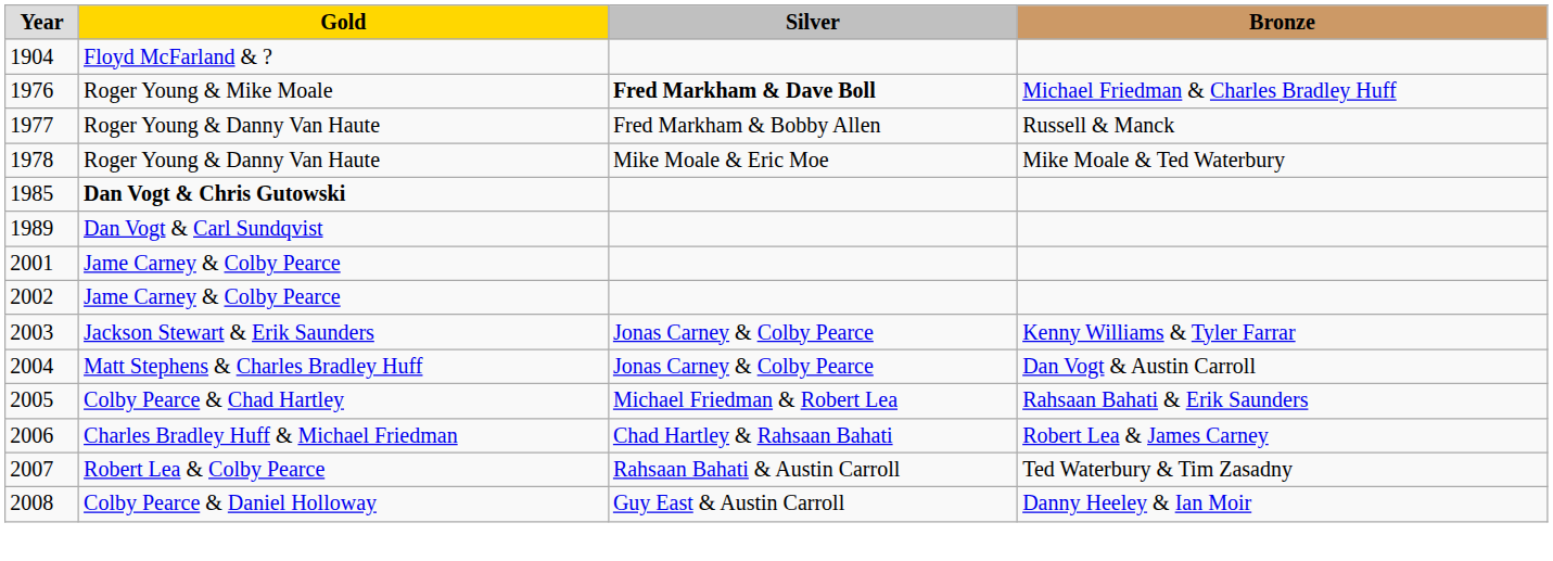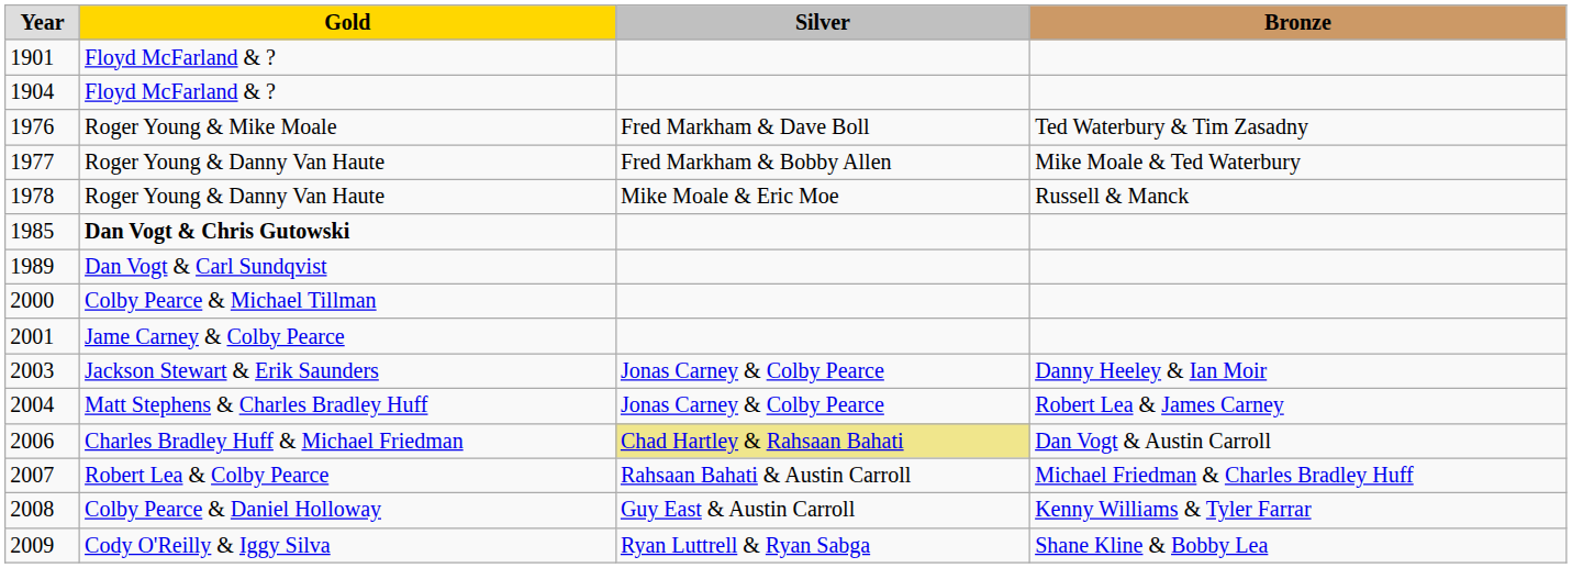 <table class="wikitable" style="width: 90%; text-align:left;">
 <tr>
 <td style="background:#DDDDDD; font-weight:bold; text-align:center;">Year</td>
 <td style="background:gold; font-weight:bold; text-align:center;">Gold</td>
 <td style="background:silver; font-weight:bold; text-align:center;">Silver</td>
 <td style="background:#cc9966; font-weight:bold; text-align:center;">Bronze</td>
+</tr>
+<tr>
+<td>1901</td>
+<td><a href='#'>Floyd McFarland</a> & ?</td>
+<td></td>
+<td></td>
 </tr>
 <tr>
 <td>1904</td>
 <td><a href='#'>Floyd McFarland</a> & ?</td>
 <td></td>
 <td></td>
 </tr>
 <tr>
 <td>1976</td>
 <td>Roger Young & Mike Moale</td>
-<td><strong>Fred Markham & Dave Boll</strong></td>
-<td><a href='#'>Michael Friedman</a> & <a href='#'>Charles Bradley Huff</a></td>
+<td>Fred Markham & Dave Boll</td>
+<td>Ted Waterbury & Tim Zasadny</td>
 </tr>
 <tr>
 <td>1977</td>
 <td>Roger Young & Danny Van Haute</td>
 <td>Fred Markham & Bobby Allen</td>
-<td>Russell & Manck</td>
+<td>Mike Moale & Ted Waterbury</td>
 </tr>
 <tr>
 <td>1978</td>
 <td>Roger Young & Danny Van Haute</td>
 <td>Mike Moale & Eric Moe</td>
-<td>Mike Moale & Ted Waterbury</td>
+<td>Russell & Manck</td>
 </tr>
 <tr>
 <td>1985</td>
 <td><strong>Dan Vogt & Chris Gutowski</strong></td>
 <td></td>
 <td></td>
 </tr>
 <tr>
 <td>1989</td>
 <td><a href='#'>Dan Vogt</a> & <a href='#'>Carl Sundqvist</a></td>
 <td></td>
 </tr>
 <tr>
-<td>2001</td>
-<td><a href='#'>Jame Carney</a> & <a href='#'>Colby Pearce</a></td>
+<td>2000</td>
+<td><a href='#'>Colby Pearce</a> & <a href='#'>Michael Tillman</a></td>
 <td></td>
 <td></td>
 </tr>
 <tr>
-<td>2002</td>
+<td>2001</td>
 <td><a href='#'>Jame Carney</a> & <a href='#'>Colby Pearce</a></td>
 <td></td>
 <td></td>
 </tr>
 <tr>
 <td>2003</td>
 <td><a href='#'>Jackson Stewart</a> & <a href='#'>Erik Saunders</a></td>
 <td><a href='#'>Jonas Carney</a> & <a href='#'>Colby Pearce</a></td>
-<td><a href='#'>Kenny Williams</a> & <a href='#'>Tyler Farrar</a></td>
+<td><a href='#'>Danny Heeley</a> & <a href='#'>Ian Moir</a></td>
 </tr>
 <tr>
 <td>2004</td>
 <td><a href='#'>Matt Stephens</a> & <a href='#'>Charles Bradley Huff</a></td>
 <td><a href='#'>Jonas Carney</a> & <a href='#'>Colby Pearce</a></td>
-<td><a href='#'>Dan Vogt</a> & Austin Carroll</td>
-</tr>
-<tr>
-<td>2005</td>
-<td><a href='#'>Colby Pearce</a> & <a href='#'>Chad Hartley</a></td>
-<td><a href='#'>Michael Friedman</a> & <a href='#'>Robert Lea</a></td>
-<td><a href='#'>Rahsaan Bahati</a> & <a href='#'>Erik Saunders</a></td>
+<td><a href='#'>Robert Lea</a> & <a href='#'>James Carney</a></td>
 </tr>
 <tr>
 <td>2006</td>
 <td><a href='#'>Charles Bradley Huff</a> & <a href='#'>Michael Friedman</a></td>
-<td><a href='#'>Chad Hartley</a> & <a href='#'>Rahsaan Bahati</a></td>
-<td><a href='#'>Robert Lea</a> & <a href='#'>James Carney</a></td>
+<td style="background: khaki;"><a href='#'>Chad Hartley</a> & <a href='#'>Rahsaan Bahati</a></td>
+<td><a href='#'>Dan Vogt</a> & Austin Carroll</td>
 </tr>
 <tr>
 <td>2007</td>
 <td><a href='#'>Robert Lea</a> & <a href='#'>Colby Pearce</a></td>
 <td><a href='#'>Rahsaan Bahati</a> & Austin Carroll</td>
-<td>Ted Waterbury & Tim Zasadny</td>
+<td><a href='#'>Michael Friedman</a> & <a href='#'>Charles Bradley Huff</a></td>
 </tr>
 <tr>
 <td>2008</td>
 <td><a href='#'>Colby Pearce</a> & <a href='#'>Daniel Holloway</a></td>
 <td><a href='#'>Guy East</a> & Austin Carroll</td>
-<td><a href='#'>Danny Heeley</a> & <a href='#'>Ian Moir</a></td>
+<td><a href='#'>Kenny Williams</a> & <a href='#'>Tyler Farrar</a></td>
+</tr>
+<tr>
+<td>2009</td>
+<td><a href='#'>Cody O'Reilly</a> & <a href='#'>Iggy Silva</a></td>
+<td><a href='#'>Ryan Luttrell</a> & <a href='#'>Ryan Sabga</a></td>
+<td><a href='#'>Shane Kline</a> & <a href='#'>Bobby Lea</a></td>
 </tr>
 </table>
